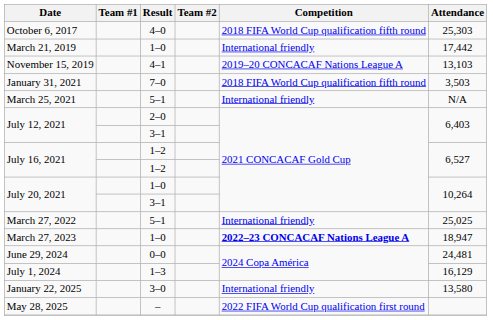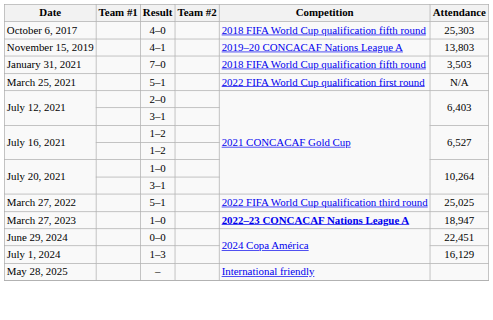 <table class="wikitable">
 <tr>
 <th>Date</th>
 <th>Team #1</th>
 <th>Result</th>
 <th>Team #2</th>
 <th>Competition</th>
 <th>Attendance</th>
 </tr>
 <tr>
 <td>October 6, 2017</td>
 <td></td>
 <td style="text-align:center;">4–0</td>
 <td></td>
 <td><a href='#'>2018 FIFA World Cup qualification fifth round</a></td>
 <td style="text-align:center;">25,303</td>
 </tr>
 <tr>
-<td>March 21, 2019</td>
-<td></td>
-<td style="text-align:center;">1–0</td>
-<td></td>
-<td><a href='#'>International friendly</a></td>
-<td style="text-align:center;">17,442</td>
-</tr>
-<tr>
 <td>November 15, 2019</td>
 <td></td>
 <td style="text-align:center;">4–1</td>
 <td></td>
 <td><a href='#'>2019–20 CONCACAF Nations League A</a></td>
-<td style="text-align:center;">13,103</td>
+<td style="text-align:center;">13,803</td>
 </tr>
 <tr>
 <td>January 31, 2021</td>
 <td></td>
 <td style="text-align:center;">7–0</td>
 <td></td>
 <td><a href='#'>2018 FIFA World Cup qualification fifth round</a></td>
 <td style="text-align:center;">3,503</td>
 </tr>
 <tr>
 <td>March 25, 2021</td>
 <td></td>
 <td style="text-align:center;">5–1</td>
 <td></td>
-<td><a href='#'>International friendly</a></td>
+<td><a href='#'>2022 FIFA World Cup qualification first round</a></td>
 <td style="text-align:center;">N/A</td>
 </tr>
 <tr>
 <td rowspan="2">July 12, 2021</td>
 <td></td>
 <td style="text-align:center;">2–0</td>
 <td></td>
 <td rowspan="6"><a href='#'>2021 CONCACAF Gold Cup</a></td>
 <td rowspan="2" style="text-align:center;">6,403</td>
 </tr>
 <tr>
 <td></td>
 <td style="text-align:center;">3–1</td>
 <td></td>
 </tr>
 <tr>
 <td rowspan="2">July 16, 2021</td>
 <td></td>
 <td style="text-align:center;">1–2</td>
 <td></td>
 <td rowspan="2" style="text-align:center;">6,527</td>
 </tr>
 <tr>
 <td></td>
 <td style="text-align:center;">1–2</td>
 <td></td>
 </tr>
 <tr>
 <td rowspan="2">July 20, 2021</td>
 <td></td>
 <td style="text-align:center;">1–0</td>
 <td></td>
 <td rowspan="2" style="text-align:center;">10,264</td>
 </tr>
 <tr>
 <td></td>
 <td style="text-align:center;">3–1</td>
 <td></td>
 </tr>
 <tr>
 <td>March 27, 2022</td>
 <td></td>
 <td style="text-align:center;">5–1</td>
 <td></td>
-<td><a href='#'>International friendly</a></td>
+<td><a href='#'>2022 FIFA World Cup qualification third round</a></td>
 <td style="text-align:center;">25,025</td>
 </tr>
 <tr>
 <td>March 27, 2023</td>
 <td></td>
 <td style="text-align:center;">1–0</td>
 <td></td>
 <td><strong><a href='#'>2022–23 CONCACAF Nations League A</a></strong></td>
 <td style="text-align:center;">18,947</td>
 </tr>
 <tr>
 <td>June 29, 2024</td>
 <td></td>
 <td style="text-align:center;">0–0</td>
 <td></td>
 <td rowspan=2><a href='#'>2024 Copa América</a></td>
-<td style="text-align:center;">24,481</td>
+<td style="text-align:center;">22,451</td>
 </tr>
 <tr>
 <td>July 1, 2024</td>
 <td></td>
 <td style="text-align:center;">1–3</td>
 <td></td>
 <td style="text-align:center;">16,129</td>
 </tr>
 <tr>
-<td>January 22, 2025</td>
-<td></td>
-<td style="text-align:center;">3–0</td>
-<td></td>
-<td><a href='#'>International friendly</a></td>
-<td style="text-align:center;">13,580</td>
-</tr>
-<tr>
 <td>May 28, 2025</td>
 <td></td>
 <td style="text-align:center;">–</td>
 <td></td>
-<td><a href='#'>2022 FIFA World Cup qualification first round</a></td>
+<td><a href='#'>International friendly</a></td>
 <td style="text-align:center;"></td>
 </tr>
 <tr>
 </tr>
 </table>
